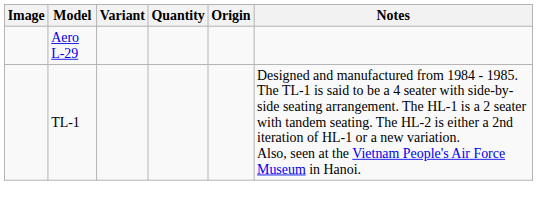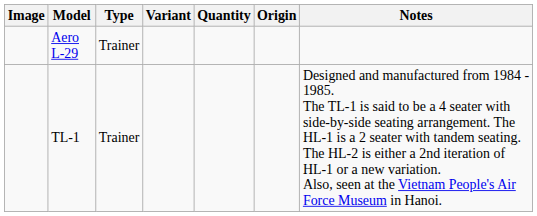 <table class="wikitable">
 <tr>
 <th>Image</th>
 <th>Model</th>
+<th>Type</th>
 <th>Variant</th>
 <th>Quantity</th>
 <th>Origin</th>
 <th>Notes</th>
 </tr>
 <tr>
 <td></td>
 <td><a href='#'>Aero L-29</a></td>
+<td>Trainer</td>
 <td></td>
 <td></td>
 <td></td>
 <td></td>
 </tr>
 <tr>
 <td></td>
 <td>TL-1</td>
+<td>Trainer</td>
 <td></td>
 <td></td>
 <td></td>
 <td>Designed and manufactured from 1984 - 1985.<br>The TL-1 is said to be a 4 seater with side-by-side seating arrangement. The HL-1 is a 2 seater with tandem seating. The HL-2 is either a 2nd iteration of HL-1 or a new variation.<br>Also, seen at the <a href='#'>Vietnam People's Air Force Museum</a> in Hanoi.</td>
 </tr>
 </table>
